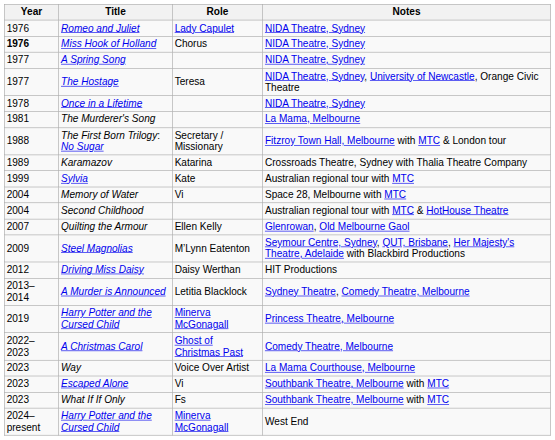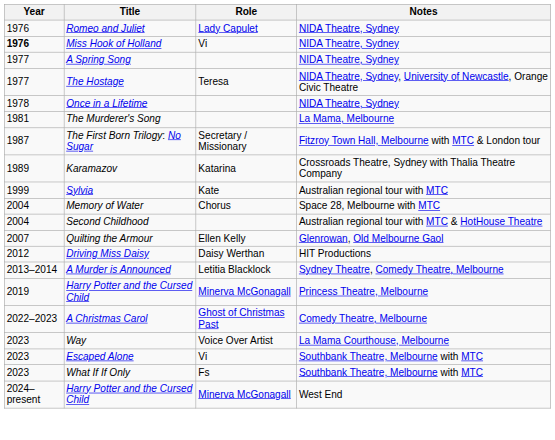 <table class="wikitable sortable">
 <tr>
 <th>Year</th>
 <th>Title</th>
 <th>Role</th>
 <th>Notes</th>
 </tr>
 <tr>
 <td>1976</td>
 <td><em><a href='#'>Romeo and Juliet</a></em></td>
 <td><a href='#'>Lady Capulet</a></td>
 <td><a href='#'>NIDA Theatre, Sydney</a></td>
 </tr>
 <tr>
 <td><strong>1976</strong></td>
 <td><em><a href='#'>Miss Hook of Holland</a></em></td>
-<td>Chorus</td>
+<td>Vi</td>
 <td><a href='#'>NIDA Theatre, Sydney</a></td>
 </tr>
 <tr>
 <td>1977</td>
 <td><em><a href='#'>A Spring Song</a></em></td>
 <td></td>
 <td><a href='#'>NIDA Theatre, Sydney</a></td>
 </tr>
 <tr>
 <td>1977</td>
 <td><em><a href='#'>The Hostage</a></em></td>
 <td>Teresa</td>
 <td><a href='#'>NIDA Theatre, Sydney</a>, <a href='#'>University of Newcastle</a>, Orange Civic Theatre</td>
 </tr>
 <tr>
 <td>1978</td>
 <td><em><a href='#'>Once in a Lifetime</a></em></td>
 <td></td>
 <td><a href='#'>NIDA Theatre, Sydney</a></td>
 </tr>
 <tr>
 <td>1981</td>
 <td><em>The Murderer's Song</em></td>
 <td></td>
 <td><a href='#'>La Mama, Melbourne</a></td>
 </tr>
 <tr>
-<td>1988</td>
+<td>1987</td>
 <td><em>The First Born Trilogy</em>: <em><a href='#'>No Sugar</a></em></td>
 <td>Secretary / Missionary</td>
 <td><a href='#'>Fitzroy Town Hall, Melbourne</a> with <a href='#'>MTC</a> & London tour</td>
 </tr>
 <tr>
 <td>1989</td>
 <td><em>Karamazov</em></td>
 <td>Katarina</td>
 <td>Crossroads Theatre, Sydney with Thalia Theatre Company</td>
 </tr>
 <tr>
 <td>1999</td>
 <td><em><a href='#'>Sylvia</a></em></td>
 <td>Kate</td>
 <td>Australian regional tour with <a href='#'>MTC</a></td>
 </tr>
 <tr>
 <td>2004</td>
 <td><em>Memory of Water</em></td>
-<td>Vi</td>
+<td>Chorus</td>
 <td>Space 28, Melbourne with <a href='#'>MTC</a></td>
 </tr>
 <tr>
 <td>2004</td>
 <td><em>Second Childhood</em></td>
 <td></td>
 <td>Australian regional tour with <a href='#'>MTC</a> & <a href='#'>HotHouse Theatre</a></td>
 </tr>
 <tr>
 <td>2007</td>
 <td><em>Quilting the Armour</em></td>
 <td>Ellen Kelly</td>
 <td><a href='#'>Glenrowan</a>, <a href='#'>Old Melbourne Gaol</a></td>
-</tr>
-<tr>
-<td>2009</td>
-<td><em><a href='#'>Steel Magnolias</a></em></td>
-<td>M’Lynn Eatenton</td>
-<td><a href='#'>Seymour Centre, Sydney</a>, <a href='#'>QUT, Brisbane</a>, <a href='#'>Her Majesty's Theatre, Adelaide</a> with Blackbird Productions</td>
 </tr>
 <tr>
 <td>2012</td>
 <td><em><a href='#'>Driving Miss Daisy</a></em></td>
 <td>Daisy Werthan</td>
 <td>HIT Productions</td>
 </tr>
 <tr>
 <td>2013–2014</td>
 <td><em><a href='#'>A Murder is Announced</a></em></td>
 <td>Letitia Blacklock</td>
 <td><a href='#'>Sydney Theatre</a>, <a href='#'>Comedy Theatre, Melbourne</a></td>
 </tr>
 <tr>
 <td>2019</td>
 <td><em><a href='#'>Harry Potter and the Cursed Child</a></em></td>
 <td><a href='#'>Minerva McGonagall</a></td>
 <td><a href='#'>Princess Theatre, Melbourne</a></td>
 </tr>
 <tr>
 <td>2022–2023</td>
 <td><em><a href='#'>A Christmas Carol</a></em></td>
 <td><a href='#'>Ghost of Christmas Past</a></td>
 <td><a href='#'>Comedy Theatre, Melbourne</a></td>
 </tr>
 <tr>
 <td>2023</td>
 <td><em>Way</em></td>
 <td>Voice Over Artist</td>
 <td><a href='#'>La Mama Courthouse, Melbourne</a></td>
 </tr>
 <tr>
 <td>2023</td>
 <td><em><a href='#'>Escaped Alone</a></em></td>
 <td>Vi</td>
 <td><a href='#'>Southbank Theatre, Melbourne</a> with <a href='#'>MTC</a></td>
 </tr>
 <tr>
 <td>2023</td>
 <td><em>What If If Only</em></td>
 <td>Fs</td>
 <td><a href='#'>Southbank Theatre, Melbourne</a> with <a href='#'>MTC</a></td>
 </tr>
 <tr>
 <td>2024–present</td>
 <td><em><a href='#'>Harry Potter and the Cursed Child</a></em></td>
 <td><a href='#'>Minerva McGonagall</a></td>
 <td>West End</td>
 </tr>
 </table>
